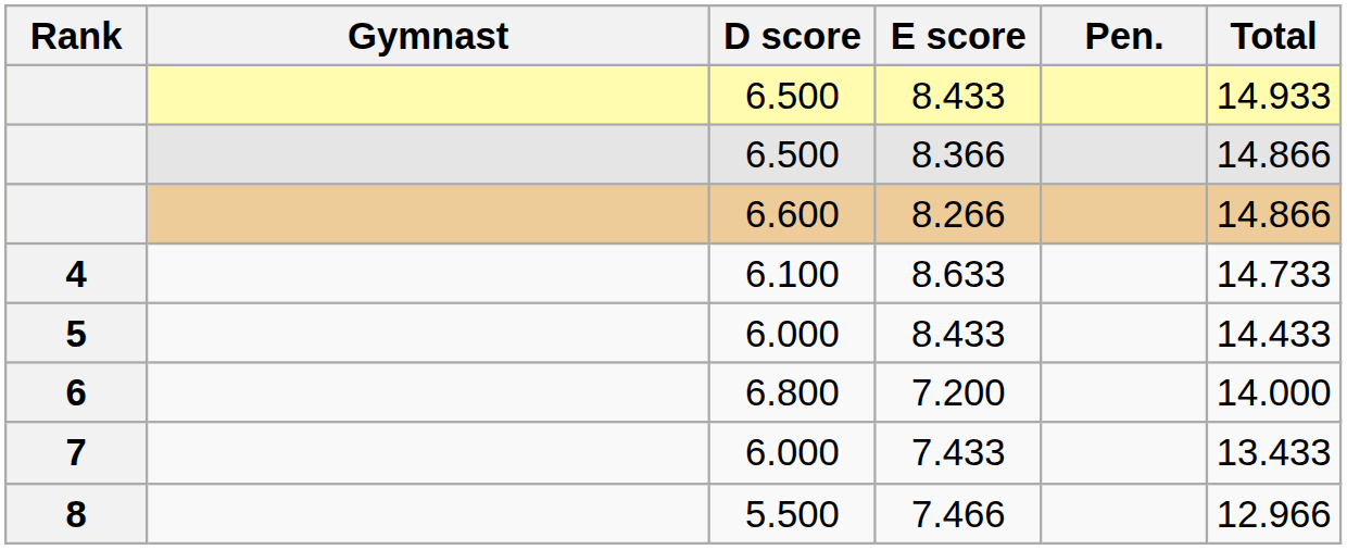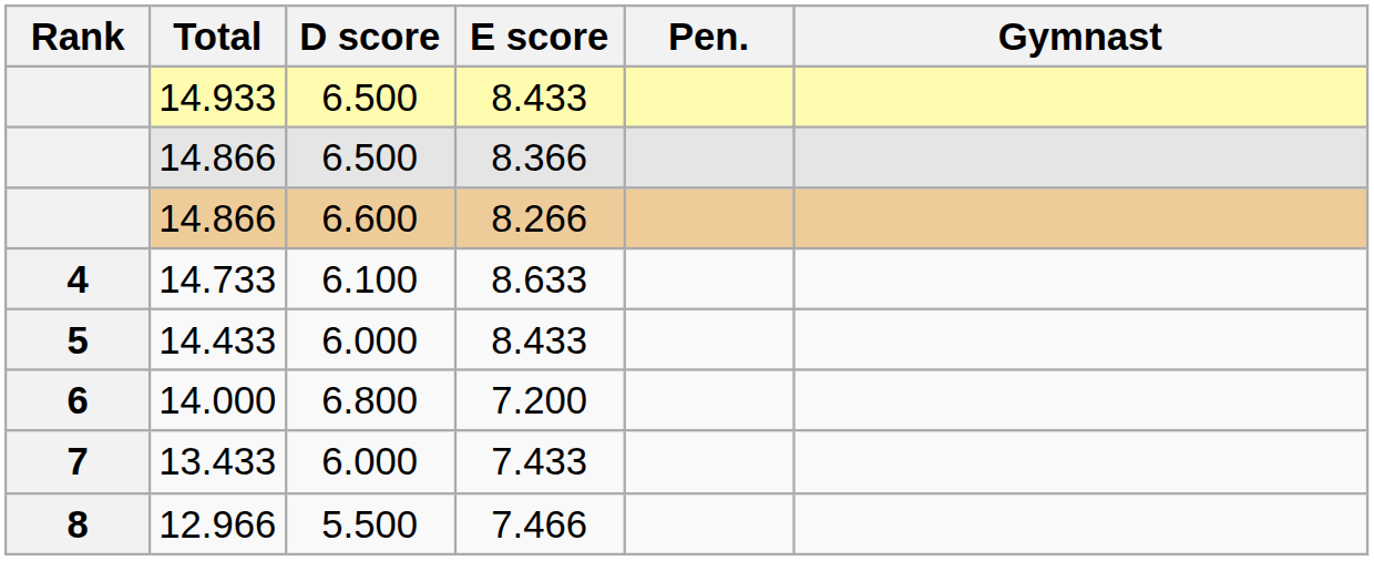 <table class="wikitable sortable" style="text-align:center; font-size:95%">
 <tr>
 <th scope="col" style="width:50px;">Rank</th>
-<th scope="col" style="width:220px;">Gymnast</th>
+<th scope="col">Total</th>
 <th scope="col" style="width:60px;">D score</th>
 <th scope="col" style="width:60px;">E score</th>
 <th scope="col" style="width:60px;">Pen.</th>
-<th scope="col">Total</th>
+<th scope="col" style="width:220px;">Gymnast</th>
 </tr>
 <tr style="background:#fffcaf;">
 <th scope=row style="text-align:center"></th>
-<td style="text-align:left;"></td>
+<td>14.933</td>
 <td>6.500</td>
 <td>8.433</td>
 <td></td>
-<td>14.933</td>
+<td style="text-align:left;"></td>
 </tr>
 <tr style="background:#e5e5e5;">
 <th scope=row style="text-align:center"></th>
-<td style="text-align:left;"></td>
+<td>14.866</td>
 <td>6.500</td>
 <td>8.366</td>
 <td></td>
-<td>14.866</td>
+<td style="text-align:left;"></td>
 </tr>
 <tr style="background:#ec9;">
 <th scope=row style="text-align:center"></th>
-<td style="text-align:left;"></td>
+<td>14.866</td>
 <td>6.600</td>
 <td>8.266</td>
 <td></td>
-<td>14.866</td>
+<td style="text-align:left;"></td>
 </tr>
 <tr>
 <th scope=row style="text-align:center">4</th>
-<td style="text-align:left;"></td>
+<td>14.733</td>
 <td>6.100</td>
 <td>8.633</td>
 <td></td>
-<td>14.733</td>
+<td style="text-align:left;"></td>
 </tr>
 <tr>
 <th scope=row style="text-align:center">5</th>
-<td style="text-align:left;"></td>
+<td>14.433</td>
 <td>6.000</td>
 <td>8.433</td>
 <td></td>
-<td>14.433</td>
+<td style="text-align:left;"></td>
 </tr>
 <tr>
 <th scope=row style="text-align:center">6</th>
-<td style="text-align:left;"></td>
+<td>14.000</td>
 <td>6.800</td>
 <td>7.200</td>
 <td></td>
-<td>14.000</td>
+<td style="text-align:left;"></td>
 </tr>
 <tr>
 <th scope=row style="text-align:center">7</th>
-<td style="text-align:left;"></td>
+<td>13.433</td>
 <td>6.000</td>
 <td>7.433</td>
 <td></td>
-<td>13.433</td>
+<td style="text-align:left;"></td>
 </tr>
 <tr>
 <th scope=row style="text-align:center">8</th>
-<td style="text-align:left;"></td>
+<td>12.966</td>
 <td>5.500</td>
 <td>7.466</td>
 <td></td>
-<td>12.966</td>
+<td style="text-align:left;"></td>
 </tr>
 </table>
